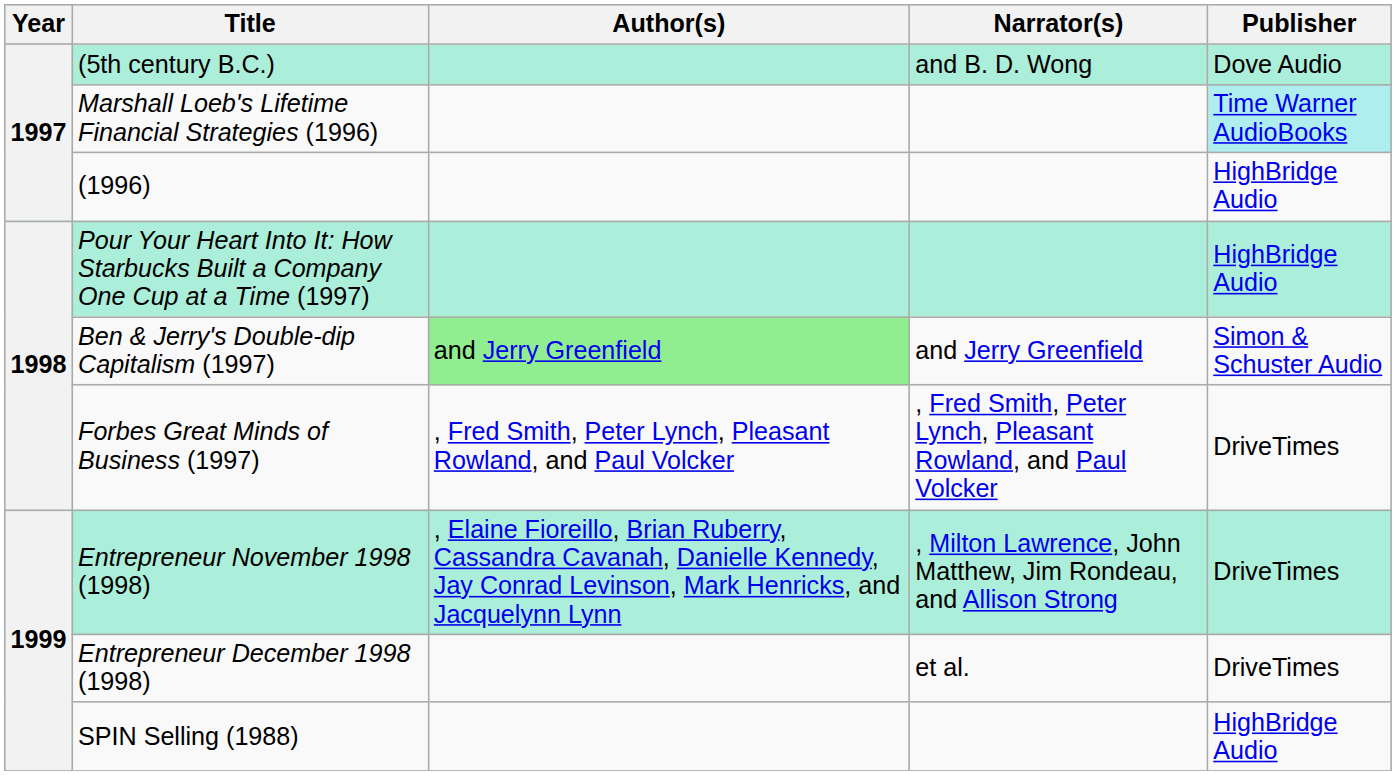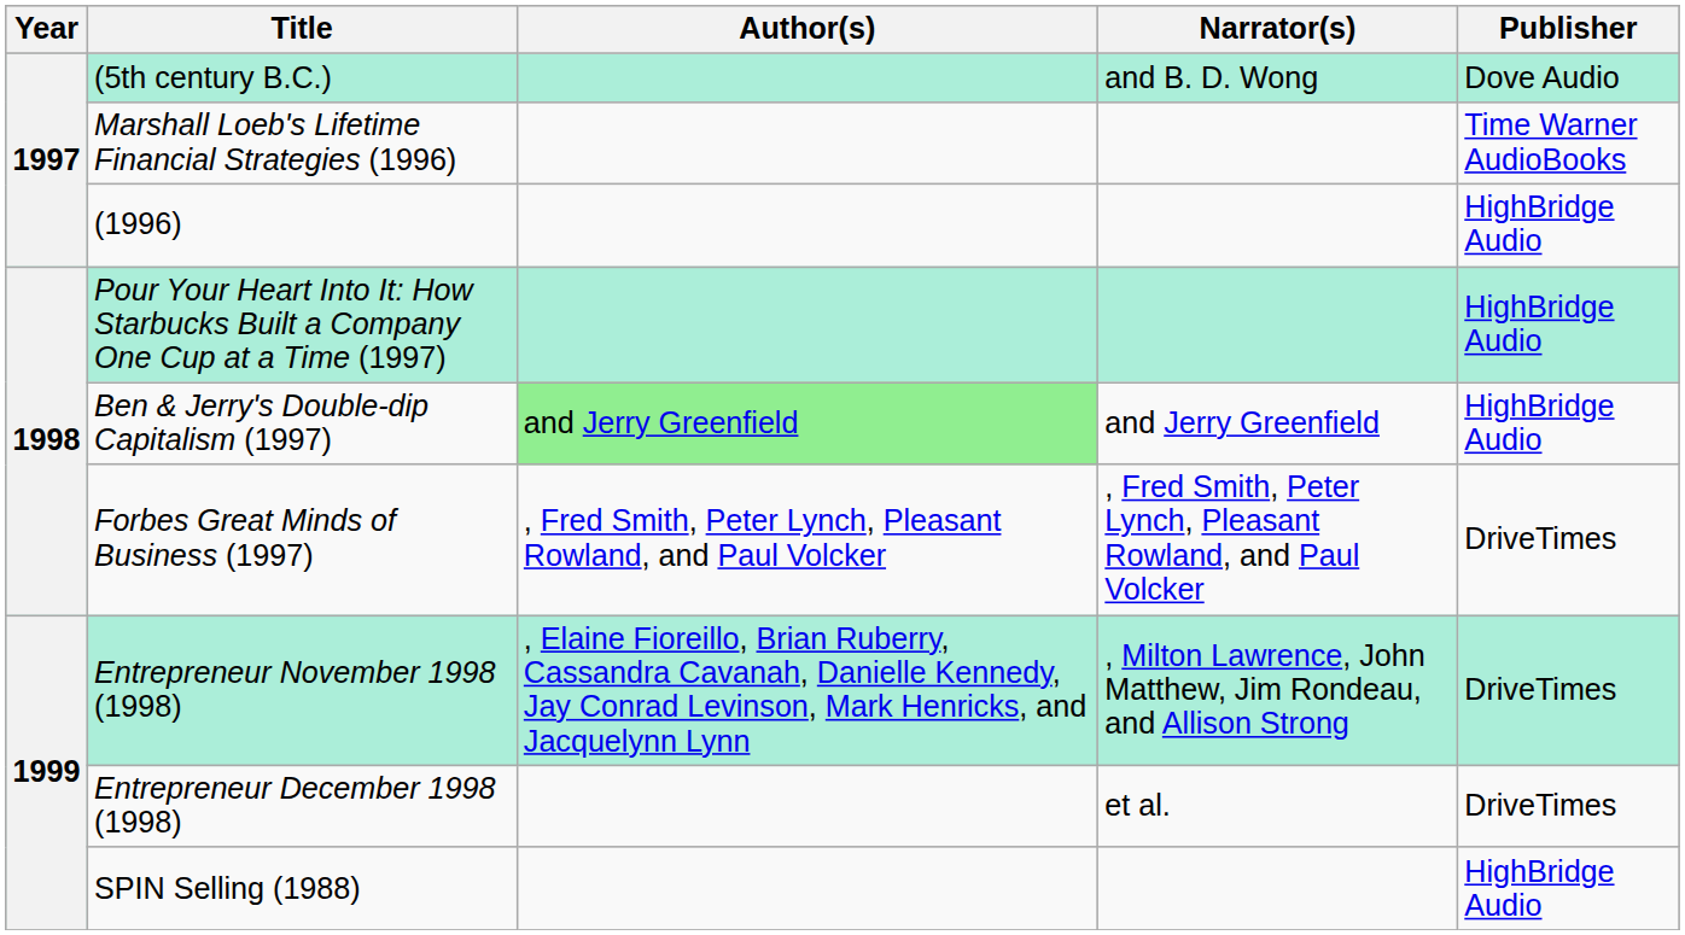 <table class="wikitable sortable mw-collapsible" style="width:100%">
 <tr>
 <th scope=“col” width=“4%”>Year</th>
 <th scope=“col” width=“24%”>Title</th>
 <th scope=“col” width=“24%”>Author(s)</th>
 <th scope=“col” width=“24%”>Narrator(s)</th>
 <th scope=“col” width=“24%”>Publisher</th>
 </tr>
 <tr style=background:#ABEED9>
 <th rowspan="3">1997<br></th>
 <td> (5th century B.C.)</td>
 <td></td>
 <td> and B. D. Wong</td>
 <td>Dove Audio</td>
 </tr>
 <tr>
 <td><em>Marshall Loeb's Lifetime Financial Strategies</em> (1996)</td>
 <td></td>
 <td></td>
-<td style="background: paleturquoise;"><a href='#'>Time Warner AudioBooks</a></td>
+<td><a href='#'>Time Warner AudioBooks</a></td>
 </tr>
 <tr>
 <td> (1996)</td>
 <td></td>
 <td></td>
 <td><a href='#'>HighBridge Audio</a></td>
 </tr>
 <tr style=background:#ABEED9>
 <th rowspan="3">1998<br></th>
 <td><em>Pour Your Heart Into It: How Starbucks Built a Company One Cup at a Time</em> (1997)</td>
 <td></td>
 <td></td>
 <td><a href='#'>HighBridge Audio</a></td>
 </tr>
 <tr>
 <td><em>Ben & Jerry's Double-dip Capitalism</em> (1997)</td>
 <td style="background: lightgreen;"> and <a href='#'>Jerry Greenfield</a></td>
 <td> and <a href='#'>Jerry Greenfield</a></td>
-<td><a href='#'>Simon & Schuster Audio</a></td>
+<td><a href='#'>HighBridge Audio</a></td>
 </tr>
 <tr>
 <td><em>Forbes Great Minds of Business</em> (1997)</td>
 <td>, <a href='#'>Fred Smith</a>, <a href='#'>Peter Lynch</a>, <a href='#'>Pleasant Rowland</a>, and <a href='#'>Paul Volcker</a></td>
 <td>, <a href='#'>Fred Smith</a>, <a href='#'>Peter Lynch</a>, <a href='#'>Pleasant Rowland</a>, and <a href='#'>Paul Volcker</a></td>
 <td>DriveTimes</td>
 </tr>
 <tr style=background:#ABEED9>
 <th rowspan="3">1999<br></th>
 <td><em>Entrepreneur November 1998</em> (1998)</td>
 <td>, <a href='#'>Elaine Fioreillo</a>, <a href='#'>Brian Ruberry</a>, <a href='#'>Cassandra Cavanah</a>, <a href='#'>Danielle Kennedy</a>, <a href='#'>Jay Conrad Levinson</a>, <a href='#'>Mark Henricks</a>, and <a href='#'>Jacquelynn Lynn</a></td>
 <td>, <a href='#'>Milton Lawrence</a>, John Matthew, Jim Rondeau, and <a href='#'>Allison Strong</a></td>
 <td>DriveTimes</td>
 </tr>
 <tr>
 <td><em>Entrepreneur December 1998</em> (1998)</td>
 <td></td>
 <td> et al.</td>
 <td>DriveTimes</td>
 </tr>
 <tr>
 <td>SPIN Selling (1988)</td>
 <td></td>
 <td></td>
 <td><a href='#'>HighBridge Audio</a></td>
 </tr>
 </table>
